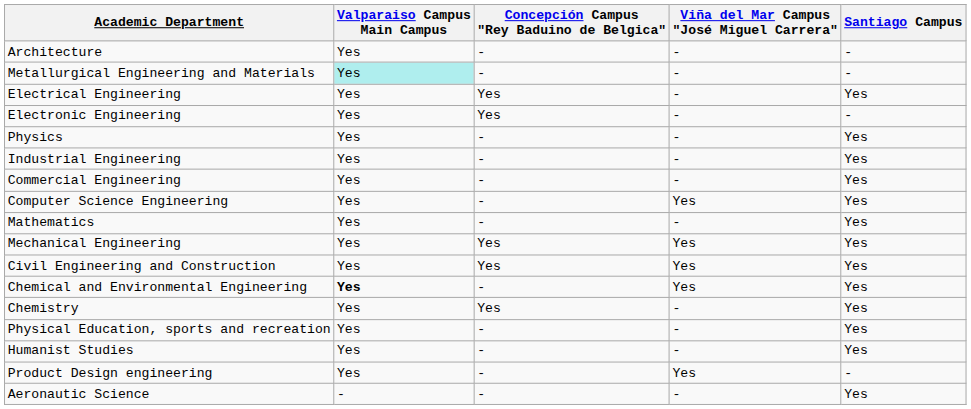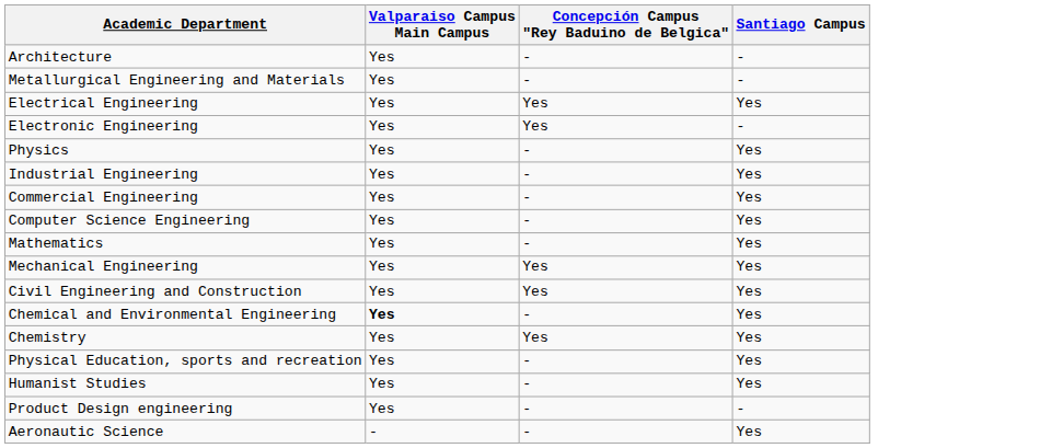 <table class="wikitable">
 <tr>
 <th><u>Academic Department</u></th>
 <th><a href='#'>Valparaiso</a> Campus<br>Main Campus</th>
 <th><a href='#'>Concepción</a> Campus<br>"Rey Baduino de Belgica"</th>
-<th><a href='#'>Viña del Mar</a> Campus<br>"José Miguel Carrera"</th>
 <th><a href='#'>Santiago</a> Campus</th>
 </tr>
 <tr>
 <td>Architecture</td>
 <td>Yes</td>
 <td>-</td>
 <td>-</td>
-<td>-</td>
 </tr>
 <tr>
 <td>Metallurgical Engineering and Materials</td>
-<td style="background: paleturquoise;">Yes</td>
-<td>-</td>
+<td>Yes</td>
 <td>-</td>
 <td>-</td>
 </tr>
 <tr>
 <td>Electrical Engineering</td>
 <td>Yes</td>
 <td>Yes</td>
-<td>-</td>
 <td>Yes</td>
 </tr>
 <tr>
 <td>Electronic Engineering</td>
 <td>Yes</td>
 <td>Yes</td>
 <td>-</td>
-<td>-</td>
 </tr>
 <tr>
 <td>Physics</td>
 <td>Yes</td>
-<td>-</td>
 <td>-</td>
 <td>Yes</td>
 </tr>
 <tr>
 <td>Industrial Engineering</td>
 <td>Yes</td>
 <td>-</td>
-<td>-</td>
 <td>Yes</td>
 </tr>
 <tr>
 <td>Commercial Engineering</td>
 <td>Yes</td>
-<td>-</td>
 <td>-</td>
 <td>Yes</td>
 </tr>
 <tr>
 <td>Computer Science Engineering</td>
 <td>Yes</td>
 <td>-</td>
 <td>Yes</td>
-<td>Yes</td>
 </tr>
 <tr>
 <td>Mathematics</td>
 <td>Yes</td>
 <td>-</td>
-<td>-</td>
 <td>Yes</td>
 </tr>
 <tr>
 <td>Mechanical Engineering</td>
-<td>Yes</td>
 <td>Yes</td>
 <td>Yes</td>
 <td>Yes</td>
 </tr>
 <tr>
 <td>Civil Engineering and Construction</td>
 <td>Yes</td>
 <td>Yes</td>
 <td>Yes</td>
-<td>Yes</td>
 </tr>
 <tr>
 <td>Chemical and Environmental Engineering</td>
 <td><strong>Yes</strong></td>
 <td>-</td>
 <td>Yes</td>
-<td>Yes</td>
 </tr>
 <tr>
 <td>Chemistry</td>
 <td>Yes</td>
 <td>Yes</td>
-<td>-</td>
 <td>Yes</td>
 </tr>
 <tr>
 <td>Physical Education, sports and recreation</td>
 <td>Yes</td>
-<td>-</td>
 <td>-</td>
 <td>Yes</td>
 </tr>
 <tr>
 <td>Humanist Studies</td>
 <td>Yes</td>
 <td>-</td>
-<td>-</td>
 <td>Yes</td>
 </tr>
 <tr>
 <td>Product Design engineering</td>
 <td>Yes</td>
 <td>-</td>
-<td>Yes</td>
 <td>-</td>
 </tr>
 <tr>
 <td>Aeronautic Science</td>
 <td>-</td>
 <td>-</td>
-<td>-</td>
 <td>Yes</td>
 </tr>
 </table>
